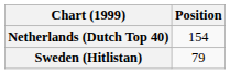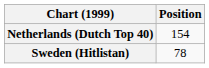 <table class="wikitable plainrowheaders">
 <tr>
 <th>Chart (1999)</th>
 <th>Position</th>
 </tr>
 <tr>
 <th scope="row">Netherlands (Dutch Top 40)</th>
 <td style="text-align:center;">154</td>
 </tr>
 <tr>
 <th scope="row">Sweden (Hitlistan)</th>
-<td style="text-align:center;">79</td>
+<td style="text-align:center;">78</td>
 </tr>
 </table>
